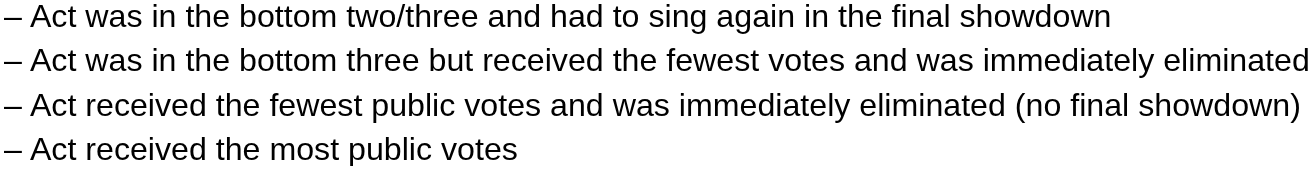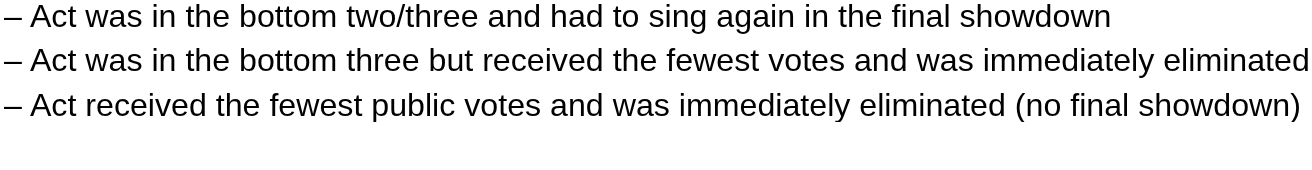 <table>
 <tr>
 <td> –</td>
 <td>Act was in the bottom two/three and had to sing again in the final showdown</td>
 </tr>
 <tr>
 <td> –</td>
 <td>Act was in the bottom three but received the fewest votes and was immediately eliminated</td>
 </tr>
 <tr>
 <td> –</td>
 <td>Act received the fewest public votes and was immediately eliminated (no final showdown)</td>
 </tr>
-<tr>
-<td> –</td>
-<td>Act received the most public votes</td>
-</tr>
 </table>
